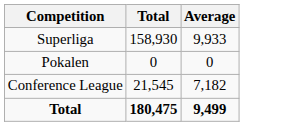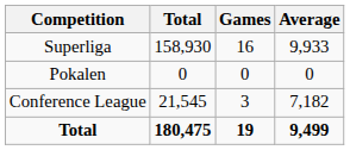 <table class="wikitable" style="text-align: center">
 <tr>
 <th>Competition</th>
 <th>Total</th>
+<th>Games</th>
 <th>Average</th>
 </tr>
 <tr>
 <td>Superliga</td>
 <td>158,930</td>
+<td>16</td>
 <td>9,933</td>
 </tr>
 <tr>
 <td>Pokalen</td>
 <td>0</td>
 <td>0</td>
+<td>0</td>
 </tr>
 <tr>
 <td>Conference League</td>
 <td>21,545</td>
+<td>3</td>
 <td>7,182</td>
 </tr>
 <tr>
 <td><strong>Total</strong></td>
 <td><strong>180,475</strong></td>
+<td><strong>19</strong></td>
 <td><strong>9,499</strong></td>
 </tr>
 </table>
